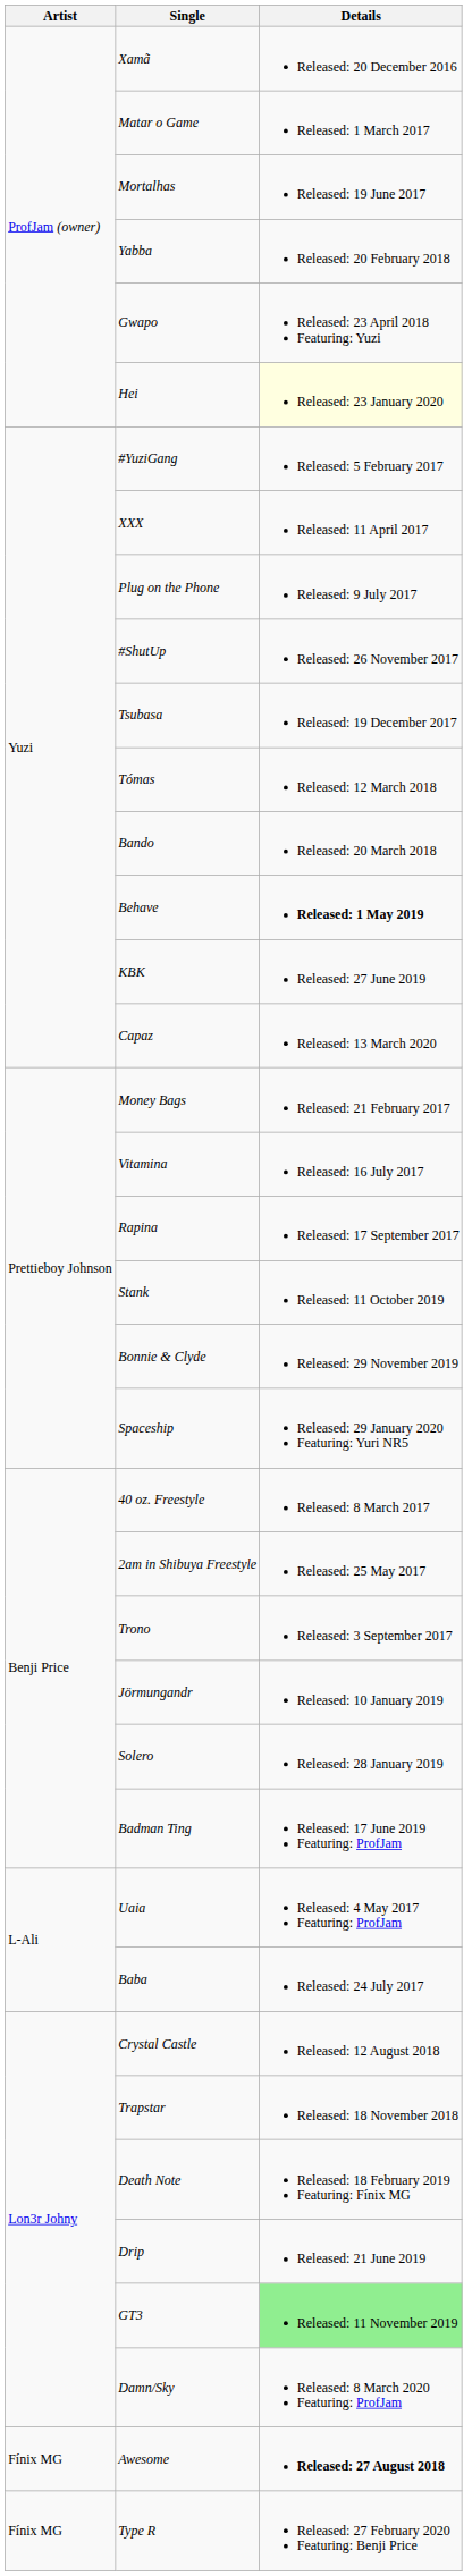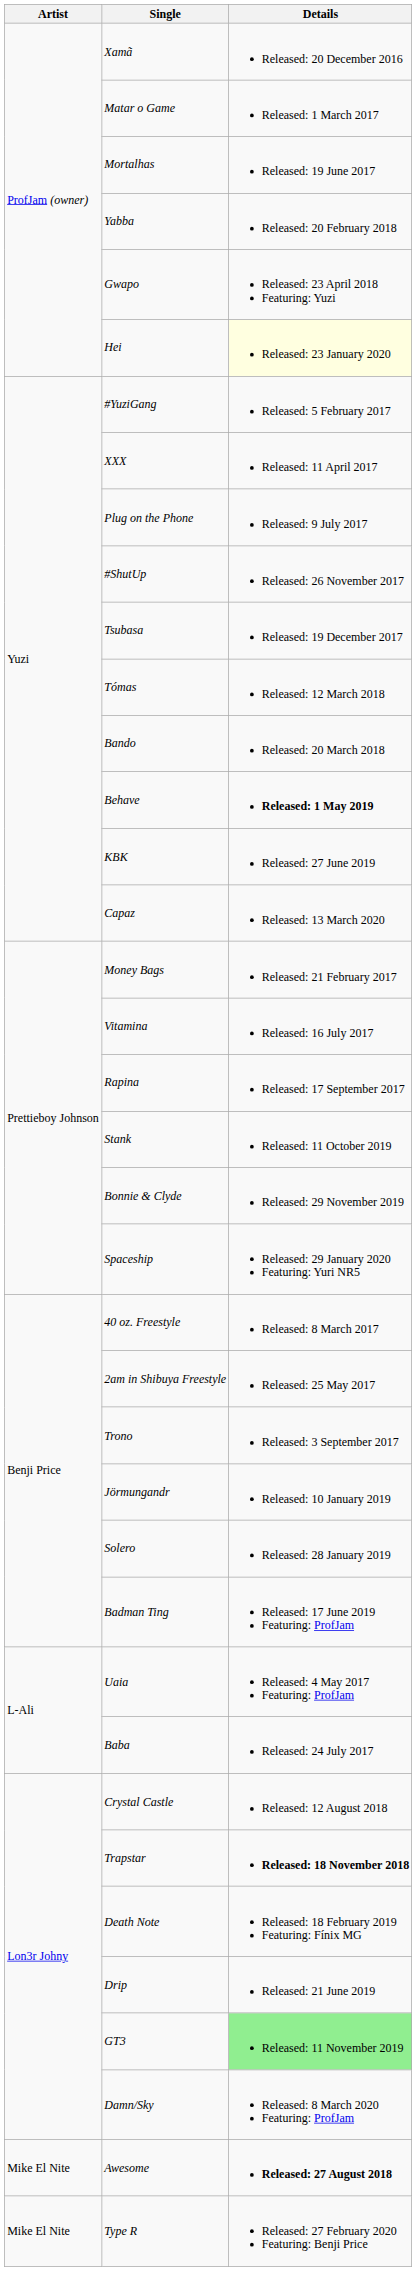 <table class="wikitable sortable">
 <tr>
 <th>Artist</th>
 <th>Single</th>
 <th class="unsortable">Details</th>
 </tr>
 <tr>
 <td rowspan="6"><a href='#'>ProfJam</a> <em>(owner)</em></td>
 <td><em>Xamã</em></td>
 <td><br><ul><li>Released: 20 December 2016</li></ul></td>
 </tr>
 <tr>
 <td><em>Matar o Game</em></td>
 <td><br><ul><li>Released: 1 March 2017</li></ul></td>
 </tr>
 <tr>
 <td><em>Mortalhas</em></td>
 <td><br><ul><li>Released: 19 June 2017</li></ul></td>
 </tr>
 <tr>
 <td><em>Yabba</em></td>
 <td><br><ul><li>Released: 20 February 2018</li></ul></td>
 </tr>
 <tr>
 <td><em>Gwapo</em></td>
 <td><br><ul><li>Released: 23 April 2018</li><li>Featuring: Yuzi</li></ul></td>
 </tr>
 <tr>
 <td><em>Hei</em></td>
 <td style="background: lightyellow;"><br><ul><li>Released: 23 January 2020</li></ul></td>
 </tr>
 <tr>
 <td rowspan="10">Yuzi</td>
 <td><em>#YuziGang</em></td>
 <td><br><ul><li>Released: 5 February 2017</li></ul></td>
 </tr>
 <tr>
 <td><em>XXX</em></td>
 <td><br><ul><li>Released: 11 April 2017</li></ul></td>
 </tr>
 <tr>
 <td><em>Plug on the Phone</em></td>
 <td><br><ul><li>Released: 9 July 2017</li></ul></td>
 </tr>
 <tr>
 <td><em>#ShutUp</em></td>
 <td><br><ul><li>Released: 26 November 2017</li></ul></td>
 </tr>
 <tr>
 <td><em>Tsubasa</em></td>
 <td><br><ul><li>Released: 19 December 2017</li></ul></td>
 </tr>
 <tr>
 <td><em>Tómas</em></td>
 <td><br><ul><li>Released: 12 March 2018</li></ul></td>
 </tr>
 <tr>
 <td><em>Bando</em></td>
 <td><br><ul><li>Released: 20 March 2018</li></ul></td>
 </tr>
 <tr>
 <td><em>Behave</em></td>
 <td><strong><br><ul><li>Released: 1 May 2019</li></ul></strong></td>
 </tr>
 <tr>
 <td><em>KBK</em></td>
 <td><br><ul><li>Released: 27 June 2019</li></ul></td>
 </tr>
 <tr>
 <td><em>Capaz</em></td>
 <td><br><ul><li>Released: 13 March 2020</li></ul></td>
 </tr>
 <tr>
 <td rowspan="6">Prettieboy Johnson</td>
 <td><em>Money Bags</em></td>
 <td><br><ul><li>Released: 21 February 2017</li></ul></td>
 </tr>
 <tr>
 <td><em>Vitamina</em></td>
 <td><br><ul><li>Released: 16 July 2017</li></ul></td>
 </tr>
 <tr>
 <td><em>Rapina</em></td>
 <td><br><ul><li>Released: 17 September 2017</li></ul></td>
 </tr>
 <tr>
 <td><em>Stank</em></td>
 <td><br><ul><li>Released: 11 October 2019</li></ul></td>
 </tr>
 <tr>
 <td><em>Bonnie & Clyde</em></td>
 <td><br><ul><li>Released: 29 November 2019</li></ul></td>
 </tr>
 <tr>
 <td><em>Spaceship</em></td>
 <td><br><ul><li>Released: 29 January 2020</li><li>Featuring: Yuri NR5</li></ul></td>
 </tr>
 <tr>
 <td rowspan="6">Benji Price</td>
 <td><em>40 oz. Freestyle</em></td>
 <td><br><ul><li>Released: 8 March 2017</li></ul></td>
 </tr>
 <tr>
 <td><em>2am in Shibuya Freestyle</em></td>
 <td><br><ul><li>Released: 25 May 2017</li></ul></td>
 </tr>
 <tr>
 <td><em>Trono</em></td>
 <td><br><ul><li>Released: 3 September 2017</li></ul></td>
 </tr>
 <tr>
 <td><em>Jörmungandr</em></td>
 <td><br><ul><li>Released: 10 January 2019</li></ul></td>
 </tr>
 <tr>
 <td><em>Solero</em></td>
 <td><br><ul><li>Released: 28 January 2019</li></ul></td>
 </tr>
 <tr>
 <td><em>Badman Ting</em></td>
 <td><br><ul><li>Released: 17 June 2019</li><li>Featuring: <a href='#'>ProfJam</a></li></ul></td>
 </tr>
 <tr>
 <td rowspan="2">L-Ali</td>
 <td><em>Uaia</em></td>
 <td><br><ul><li>Released: 4 May 2017</li><li>Featuring: <a href='#'>ProfJam</a></li></ul></td>
 </tr>
 <tr>
 <td><em>Baba</em></td>
 <td><br><ul><li>Released: 24 July 2017</li></ul></td>
 </tr>
 <tr>
 <td rowspan="6"><a href='#'>Lon3r Johny</a></td>
 <td><em>Crystal Castle</em></td>
 <td><br><ul><li>Released: 12 August 2018</li></ul></td>
 </tr>
 <tr>
 <td><em>Trapstar</em></td>
-<td><br><ul><li>Released: 18 November 2018</li></ul></td>
+<td><strong><br><ul><li>Released: 18 November 2018</li></ul></strong></td>
 </tr>
 <tr>
 <td><em>Death Note</em></td>
 <td><br><ul><li>Released: 18 February 2019</li><li>Featuring: Fínix MG</li></ul></td>
 </tr>
 <tr>
 <td><em>Drip</em></td>
 <td><br><ul><li>Released: 21 June 2019</li></ul></td>
 </tr>
 <tr>
 <td><em>GT3</em></td>
 <td style="background: lightgreen;"><br><ul><li>Released: 11 November 2019</li></ul></td>
 </tr>
 <tr>
 <td><em>Damn/Sky</em></td>
 <td><br><ul><li>Released: 8 March 2020</li><li>Featuring: <a href='#'>ProfJam</a></li></ul></td>
 </tr>
 <tr>
-<td rowspan="1">Fínix MG</td>
+<td rowspan="1">Mike El Nite</td>
 <td><em>Awesome</em></td>
 <td><strong><br><ul><li>Released: 27 August 2018</li></ul></strong></td>
 </tr>
 <tr>
-<td rowspan="1">Fínix MG</td>
+<td rowspan="1">Mike El Nite</td>
 <td><em>Type R</em></td>
 <td><br><ul><li>Released: 27 February 2020</li><li>Featuring: Benji Price</li></ul></td>
 </tr>
 </table>
